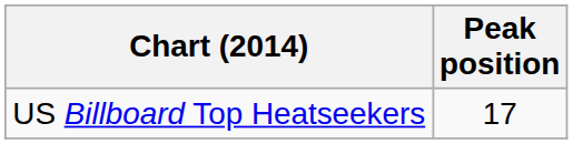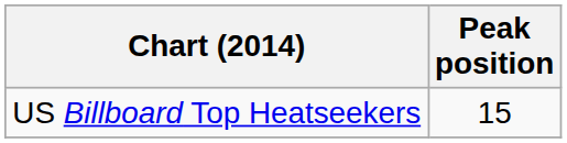 <table class="wikitable sortable">
 <tr>
 <th>Chart (2014)</th>
 <th>Peak<br>position</th>
 </tr>
 <tr>
 <td>US <a href='#'><em>Billboard</em> Top Heatseekers</a></td>
-<td style="text-align:center;">17</td>
+<td style="text-align:center;">15</td>
 </tr>
 </table>
